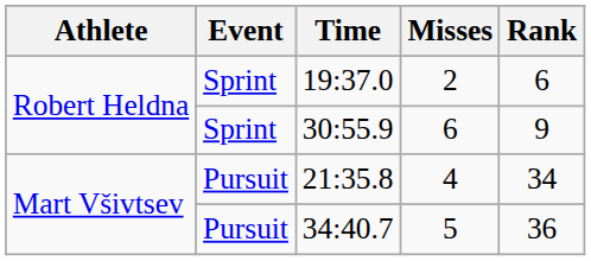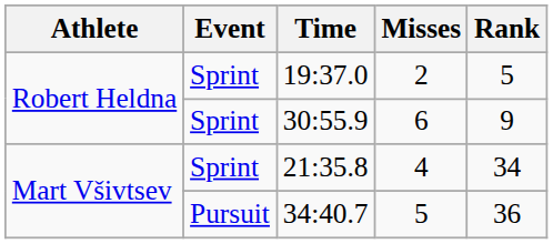 <table class="wikitable" style="font-size:90%">
 <tr>
 <th>Athlete</th>
 <th>Event</th>
 <th>Time</th>
 <th>Misses</th>
 <th>Rank</th>
 </tr>
 <tr align=center>
 <td align=left rowspan=2><a href='#'>Robert Heldna</a></td>
 <td align=left><a href='#'>Sprint</a></td>
 <td>19:37.0</td>
 <td>2</td>
-<td>6</td>
+<td>5</td>
 </tr>
 <tr align=center>
 <td align=left><a href='#'>Sprint</a></td>
 <td>30:55.9</td>
 <td>6</td>
 <td>9</td>
 </tr>
 <tr align=center>
 <td align=left rowspan=2><a href='#'>Mart Všivtsev</a></td>
-<td align=left><a href='#'>Pursuit</a></td>
+<td align=left><a href='#'>Sprint</a></td>
 <td>21:35.8</td>
 <td>4</td>
 <td>34</td>
 </tr>
 <tr align=center>
 <td align=left><a href='#'>Pursuit</a></td>
 <td>34:40.7</td>
 <td>5</td>
 <td>36</td>
 </tr>
 </table>
